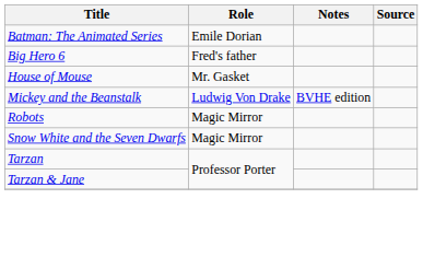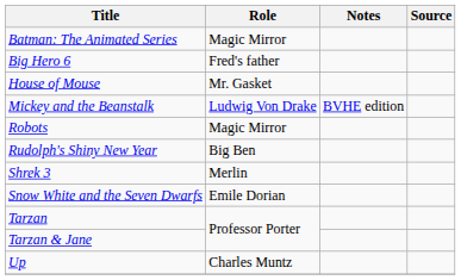 <table class="wikitable sortable plainrowheaders">
 <tr>
 <th>Title</th>
 <th>Role</th>
 <th class="unsortable">Notes</th>
 <th class="unsortable">Source</th>
 </tr>
 <tr>
 <td><em><a href='#'>Batman: The Animated Series</a></em></td>
-<td>Emile Dorian</td>
+<td>Magic Mirror</td>
 <td></td>
 <td></td>
 </tr>
 <tr>
 <td><em><a href='#'>Big Hero 6</a></em></td>
 <td>Fred's father</td>
 <td></td>
 <td></td>
 </tr>
 <tr>
 <td><em><a href='#'>House of Mouse</a></em></td>
 <td>Mr. Gasket</td>
 <td></td>
 <td></td>
 </tr>
 <tr>
 <td><em><a href='#'>Mickey and the Beanstalk</a></em></td>
 <td><a href='#'>Ludwig Von Drake</a></td>
 <td><a href='#'>BVHE</a> edition</td>
 <td></td>
 </tr>
 <tr>
 <td><em><a href='#'>Robots</a></em></td>
 <td>Magic Mirror</td>
 <td></td>
 <td></td>
 </tr>
 <tr>
+<td><em><a href='#'>Rudolph's Shiny New Year</a></em></td>
+<td>Big Ben</td>
+<td></td>
+<td></td>
+</tr>
+<tr>
+<td><em><a href='#'>Shrek 3</a></em></td>
+<td>Merlin</td>
+<td></td>
+<td></td>
+</tr>
+<tr>
 <td><em><a href='#'>Snow White and the Seven Dwarfs</a></em></td>
-<td>Magic Mirror</td>
+<td>Emile Dorian</td>
 <td></td>
 <td></td>
 </tr>
 <tr>
 <td><em><a href='#'>Tarzan</a></em></td>
 <td rowspan="2">Professor Porter</td>
 <td></td>
 <td></td>
 </tr>
 <tr>
 <td><em><a href='#'>Tarzan & Jane</a></em></td>
 <td></td>
 <td></td>
 </tr>
 <tr>
+<td><em><a href='#'>Up</a></em></td>
+<td>Charles Muntz</td>
+<td></td>
+<td></td>
+</tr>
+<tr>
 </tr>
 </table>
